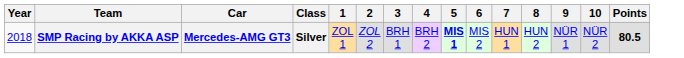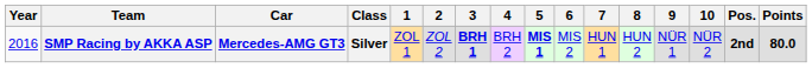 <table class="wikitable" border="1" style="text-align:center; font-size:90%;">
 <tr>
 <th>Year</th>
 <th>Team</th>
 <th>Car</th>
 <th>Class</th>
 <th>1</th>
 <th>2</th>
 <th>3</th>
 <th>4</th>
 <th>5</th>
 <th>6</th>
 <th>7</th>
 <th>8</th>
 <th>9</th>
 <th>10</th>
+<th>Pos.</th>
 <th>Points</th>
 </tr>
 <tr>
-<td><a href='#'>2018</a></td>
+<td><a href='#'>2016</a></td>
 <th><a href='#'>SMP Racing by AKKA ASP</a></th>
 <th><a href='#'>Mercedes-AMG GT3</a></th>
 <th>Silver</th>
 <td style="background:#FFDF9F;"><a href='#'>ZOL<br>1</a><br></td>
 <td style="background:#DFDFDF;"><em><a href='#'>ZOL<br>2</a></em><br></td>
-<td style="background:#DFDFDF;"><a href='#'>BRH<br>1</a><br></td>
+<td style="background:#DFDFDF;"><strong><a href='#'>BRH<br>1</a><br></strong></td>
 <td style="background:#EFCFFF;"><a href='#'>BRH<br>2</a><br></td>
 <td style="background:#DFFFDF;"><strong><a href='#'>MIS<br>1</a><br></strong></td>
 <td style="background:#DFFFDF;"><a href='#'>MIS<br>2</a><br></td>
 <td style="background:#FFDF9F;"><a href='#'>HUN<br>1</a><br></td>
 <td style="background:#DFFFDF;"><a href='#'>HUN<br>2</a><br></td>
 <td style="background:#DFDFDF;"><a href='#'>NÜR<br>1</a><br></td>
 <td style="background:#DFDFDF;"><a href='#'>NÜR<br>2</a><br></td>
-<th style="background:#DFDFDF;">80.5</th>
+<th style="background:#DFDFDF;">2nd</th>
+<th style="background:#DFDFDF;">80.0</th>
 </tr>
 </table>
